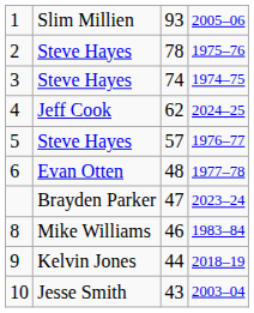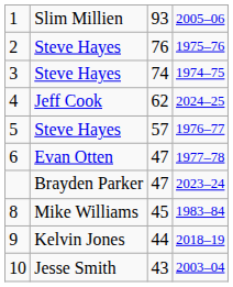 <table class="wikitable">
 <tr>
 </tr>
 <tr>
 <td>1</td>
 <td>Slim Millien</td>
 <td>93</td>
 <td style="font-size:80%;"><a href='#'>2005–06</a></td>
 </tr>
 <tr>
 <td>2</td>
 <td><a href='#'>Steve Hayes</a></td>
-<td>78</td>
+<td>76</td>
 <td style="font-size:80%;"><a href='#'>1975–76</a></td>
 </tr>
 <tr>
 <td>3</td>
 <td><a href='#'>Steve Hayes</a></td>
 <td>74</td>
 <td style="font-size:80%;"><a href='#'>1974–75</a></td>
 </tr>
 <tr>
 <td>4</td>
 <td><a href='#'>Jeff Cook</a></td>
 <td>62</td>
 <td style="font-size:80%;"><a href='#'>2024–25</a></td>
 </tr>
 <tr>
 <td>5</td>
 <td><a href='#'>Steve Hayes</a></td>
 <td>57</td>
 <td style="font-size:80%;"><a href='#'>1976–77</a></td>
 </tr>
 <tr>
 <td>6</td>
 <td><a href='#'>Evan Otten</a></td>
-<td>48</td>
+<td>47</td>
 <td style="font-size:80%;"><a href='#'>1977–78</a></td>
 </tr>
 <tr>
 <td></td>
 <td>Brayden Parker</td>
 <td>47</td>
 <td style="font-size:80%;"><a href='#'>2023–24</a></td>
 </tr>
 <tr>
 <td>8</td>
 <td>Mike Williams</td>
-<td>46</td>
+<td>45</td>
 <td style="font-size:80%;"><a href='#'>1983–84</a></td>
 </tr>
 <tr>
 <td>9</td>
 <td>Kelvin Jones</td>
 <td>44</td>
 <td style="font-size:80%;"><a href='#'>2018–19</a></td>
 </tr>
 <tr>
 <td>10</td>
 <td>Jesse Smith</td>
 <td>43</td>
 <td style="font-size:80%;"><a href='#'>2003–04</a></td>
 </tr>
 </table>
